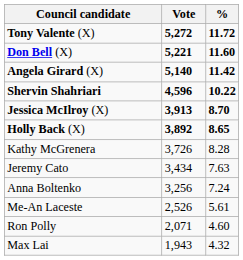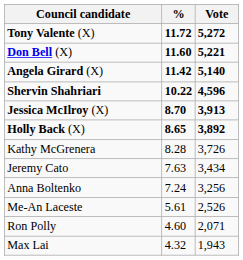 <table class="wikitable">
 <tr>
 <th width="200px">Council candidate</th>
+<th width="30px">%</th>
 <th width="50px">Vote</th>
-<th width="30px">%</th>
 </tr>
 <tr>
 <td><strong>Tony Valente</strong> (X) </td>
+<td><strong>11.72</strong></td>
 <td><strong>5,272</strong></td>
-<td><strong>11.72</strong></td>
 </tr>
 <tr>
 <td><strong><a href='#'>Don Bell</a></strong>  (X)</td>
+<td><strong>11.60</strong></td>
 <td><strong>5,221</strong></td>
-<td><strong>11.60</strong></td>
 </tr>
 <tr>
 <td><strong>Angela Girard</strong> (X) </td>
+<td><strong>11.42</strong></td>
 <td><strong>5,140</strong></td>
-<td><strong>11.42</strong></td>
 </tr>
 <tr>
 <td><strong>Shervin Shahriari</strong> </td>
+<td><strong>10.22</strong></td>
 <td><strong>4,596</strong></td>
-<td><strong>10.22</strong></td>
 </tr>
 <tr>
 <td><strong>Jessica McIlroy</strong> (X) </td>
+<td><strong>8.70</strong></td>
 <td><strong>3,913</strong></td>
-<td><strong>8.70</strong></td>
 </tr>
 <tr>
 <td><strong>Holly Back</strong> (X) </td>
+<td><strong>8.65</strong></td>
 <td><strong>3,892</strong></td>
-<td><strong>8.65</strong></td>
 </tr>
 <tr>
 <td>Kathy McGrenera</td>
+<td>8.28</td>
 <td>3,726</td>
-<td>8.28</td>
 </tr>
 <tr>
 <td>Jeremy Cato</td>
+<td>7.63</td>
 <td>3,434</td>
-<td>7.63</td>
 </tr>
 <tr>
 <td>Anna Boltenko</td>
+<td>7.24</td>
 <td>3,256</td>
-<td>7.24</td>
 </tr>
 <tr>
 <td>Me-An Laceste</td>
+<td>5.61</td>
 <td>2,526</td>
-<td>5.61</td>
 </tr>
 <tr>
 <td>Ron Polly</td>
+<td>4.60</td>
 <td>2,071</td>
-<td>4.60</td>
 </tr>
 <tr>
 <td>Max Lai</td>
+<td>4.32</td>
 <td>1,943</td>
-<td>4.32</td>
 </tr>
 </table>
